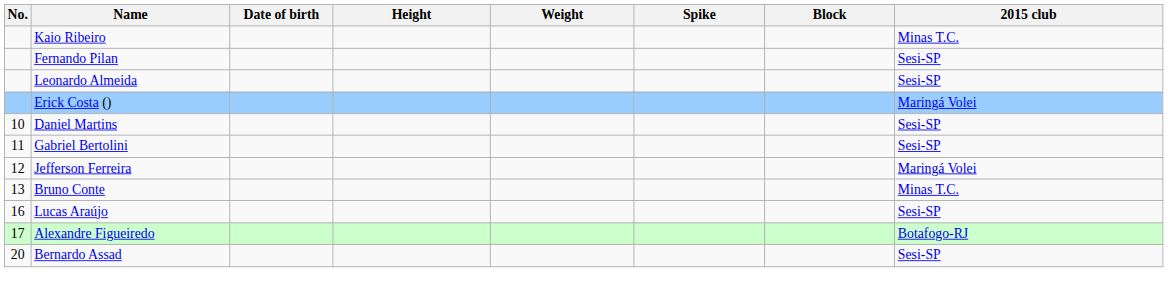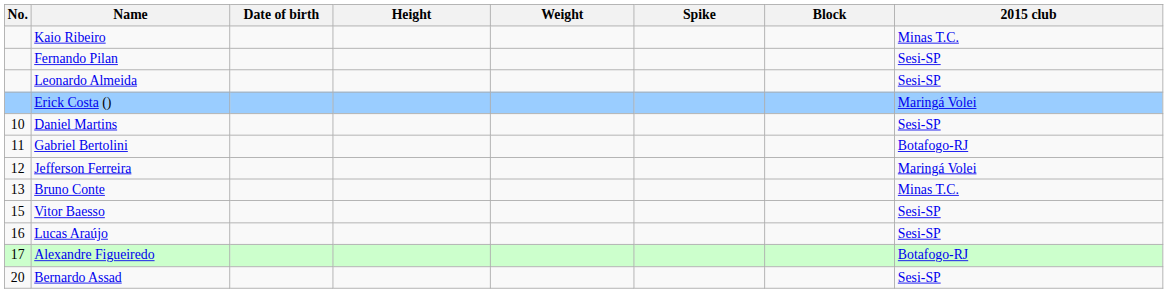 <table class="wikitable sortable" style="text-align:center;">
 <tr>
 <th>No.</th>
 <th style="width:14em">Name</th>
 <th style="width:7em">Date of birth</th>
 <th style="width:11em">Height</th>
 <th style="width:10em">Weight</th>
 <th style="width:9em">Spike</th>
 <th style="width:9em">Block</th>
 <th style="width:19em">2015 club</th>
 </tr>
 <tr>
 <td></td>
 <td align=left><a href='#'>Kaio Ribeiro</a></td>
 <td align=right></td>
 <td></td>
 <td></td>
 <td></td>
 <td></td>
 <td align=left> <a href='#'>Minas T.C.</a></td>
 </tr>
 <tr>
 <td></td>
 <td align=left><a href='#'>Fernando Pilan</a></td>
 <td align=right></td>
 <td></td>
 <td></td>
 <td></td>
 <td></td>
 <td align=left> <a href='#'>Sesi-SP</a></td>
 </tr>
 <tr>
 <td></td>
 <td align=left><a href='#'>Leonardo Almeida</a></td>
 <td align=right></td>
 <td></td>
 <td></td>
 <td></td>
 <td></td>
 <td align=left> <a href='#'>Sesi-SP</a></td>
 </tr>
 <tr bgcolor=#9acdff>
 <td></td>
 <td align=left><a href='#'>Erick Costa</a> ()</td>
 <td align=right></td>
 <td></td>
 <td></td>
 <td></td>
 <td></td>
 <td align=left> <a href='#'>Maringá Volei</a></td>
 </tr>
 <tr>
 <td>10</td>
 <td align=left><a href='#'>Daniel Martins</a></td>
 <td align=right></td>
 <td></td>
 <td></td>
 <td></td>
 <td></td>
 <td align=left> <a href='#'>Sesi-SP</a></td>
 </tr>
 <tr>
 <td>11</td>
 <td align=left><a href='#'>Gabriel Bertolini</a></td>
 <td align=right></td>
 <td></td>
 <td></td>
 <td></td>
 <td></td>
-<td align=left> <a href='#'>Sesi-SP</a></td>
+<td align=left> <a href='#'>Botafogo-RJ</a></td>
 </tr>
 <tr>
 <td>12</td>
 <td align=left><a href='#'>Jefferson Ferreira</a></td>
 <td align=right></td>
 <td></td>
 <td></td>
 <td></td>
 <td></td>
 <td align=left> <a href='#'>Maringá Volei</a></td>
 </tr>
 <tr>
 <td>13</td>
 <td align=left><a href='#'>Bruno Conte</a></td>
 <td align=right></td>
 <td></td>
 <td></td>
 <td></td>
 <td></td>
 <td align=left> <a href='#'>Minas T.C.</a></td>
+</tr>
+<tr>
+<td>15</td>
+<td align=left><a href='#'>Vitor Baesso</a></td>
+<td align=right></td>
+<td></td>
+<td></td>
+<td></td>
+<td></td>
+<td align=left> <a href='#'>Sesi-SP</a></td>
 </tr>
 <tr>
 <td>16</td>
 <td align=left><a href='#'>Lucas Araújo</a></td>
 <td align=right></td>
 <td></td>
 <td></td>
 <td></td>
 <td></td>
 <td align=left> <a href='#'>Sesi-SP</a></td>
 </tr>
 <tr bgcolor=#ccffcc>
 <td>17</td>
 <td align=left><a href='#'>Alexandre Figueiredo</a></td>
 <td align=right></td>
 <td></td>
 <td></td>
 <td></td>
 <td></td>
 <td align=left> <a href='#'>Botafogo-RJ</a></td>
 </tr>
 <tr>
 <td>20</td>
 <td align=left><a href='#'>Bernardo Assad</a></td>
 <td align=right></td>
 <td></td>
 <td></td>
 <td></td>
 <td></td>
 <td align=left> <a href='#'>Sesi-SP</a></td>
 </tr>
 </table>
